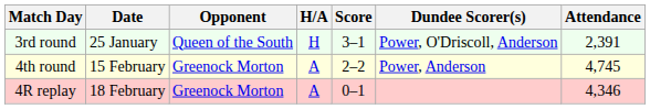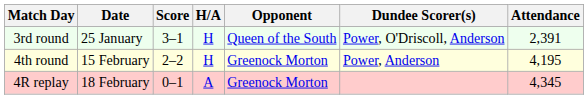 <table class="wikitable" style="text-align:center">
 <tr>
 <th>Match Day</th>
 <th>Date</th>
+<th>Score</th>
+<th>H/A</th>
 <th>Opponent</th>
-<th>H/A</th>
-<th>Score</th>
 <th>Dundee Scorer(s)</th>
 <th>Attendance</th>
 </tr>
 <tr bgcolor="#EEFFEE">
 <td>3rd round</td>
 <td align="left">25 January</td>
+<td>3–1</td>
+<td><a href='#'>H</a></td>
 <td align="left"><a href='#'>Queen of the South</a></td>
-<td><a href='#'>H</a></td>
-<td>3–1</td>
 <td align="left"><a href='#'>Power</a>, O'Driscoll, <a href='#'>Anderson</a></td>
 <td>2,391</td>
 </tr>
 <tr bgcolor="#FFFFDD">
 <td>4th round</td>
 <td align="left">15 February</td>
+<td>2–2</td>
+<td><a href='#'>H</a></td>
 <td align="left"><a href='#'>Greenock Morton</a></td>
-<td><a href='#'>A</a></td>
-<td>2–2</td>
 <td align="left"><a href='#'>Power</a>, <a href='#'>Anderson</a></td>
-<td>4,745</td>
+<td>4,195</td>
 </tr>
 <tr bgcolor="#FFCCCC">
 <td>4R replay</td>
 <td align="left">18 February</td>
+<td>0–1</td>
+<td><a href='#'>A</a></td>
 <td align="left"><a href='#'>Greenock Morton</a></td>
-<td><a href='#'>A</a></td>
-<td>0–1</td>
 <td align="left"></td>
-<td>4,346</td>
+<td>4,345</td>
 </tr>
 </table>
